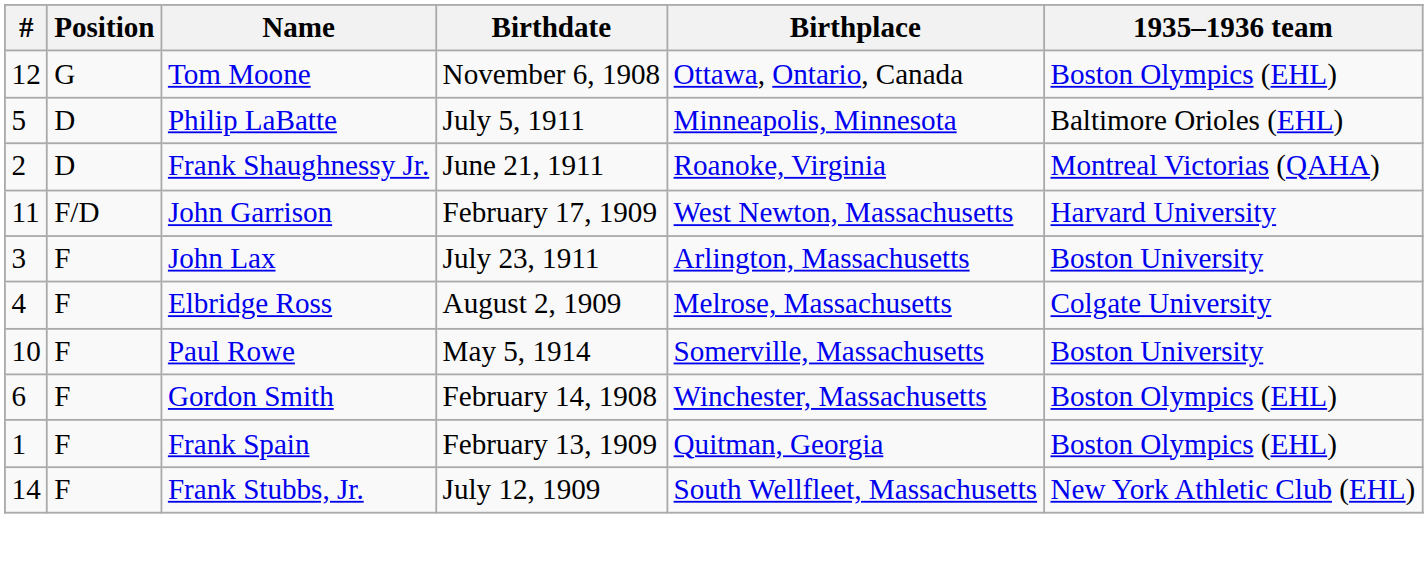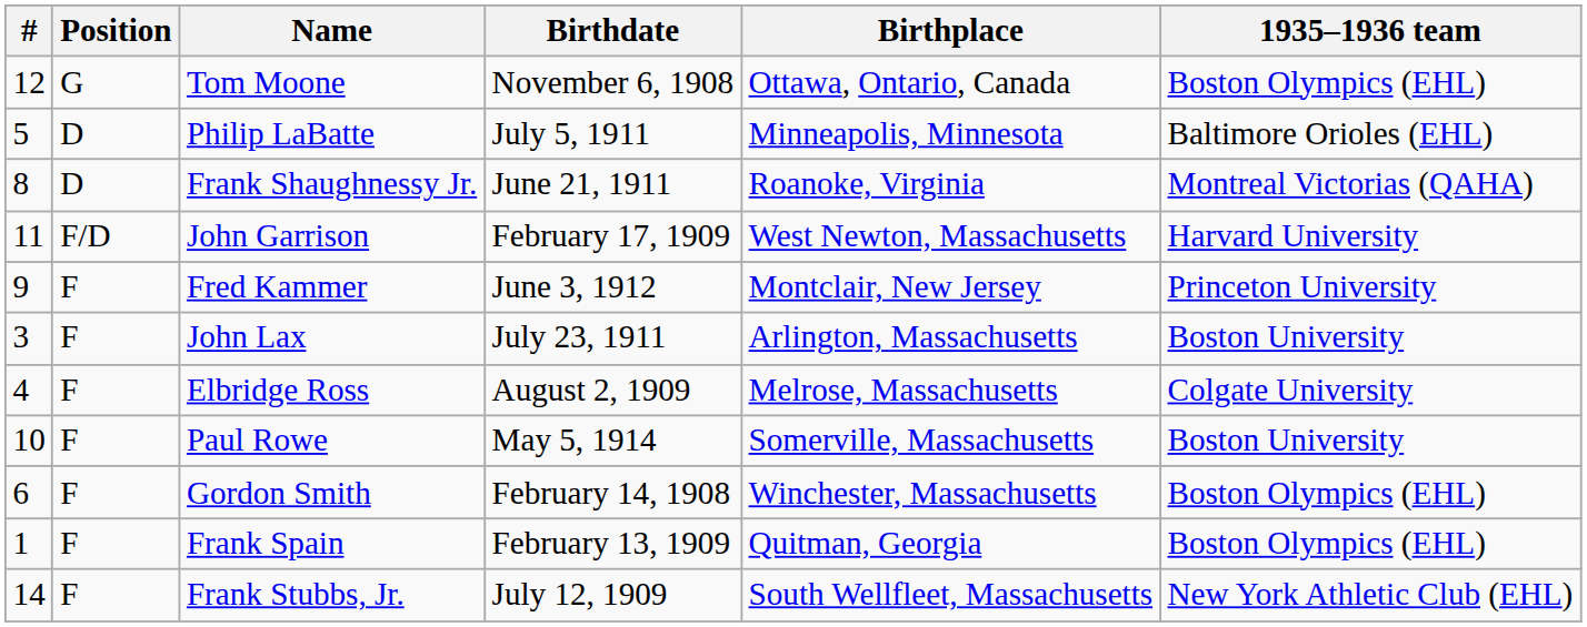 <table class="wikitable sortable">
 <tr>
 <th>#</th>
 <th>Position</th>
 <th>Name</th>
 <th>Birthdate</th>
 <th>Birthplace</th>
 <th>1935–1936 team</th>
 </tr>
 <tr>
 <td>12</td>
 <td>G</td>
 <td><a href='#'>Tom Moone</a></td>
 <td>November 6, 1908</td>
 <td><a href='#'>Ottawa</a>, <a href='#'>Ontario</a>, Canada</td>
 <td><a href='#'>Boston Olympics</a> (<a href='#'>EHL</a>)</td>
 </tr>
 <tr>
 <td>5</td>
 <td>D</td>
 <td><a href='#'>Philip LaBatte</a></td>
 <td>July 5, 1911</td>
 <td><a href='#'>Minneapolis, Minnesota</a></td>
 <td>Baltimore Orioles (<a href='#'>EHL</a>)</td>
 </tr>
 <tr>
-<td>2</td>
+<td>8</td>
 <td>D</td>
 <td><a href='#'>Frank Shaughnessy Jr.</a></td>
 <td>June 21, 1911</td>
 <td><a href='#'>Roanoke, Virginia</a></td>
 <td><a href='#'>Montreal Victorias</a> (<a href='#'>QAHA</a>)</td>
 </tr>
 <tr>
 <td>11</td>
 <td>F/D</td>
 <td><a href='#'>John Garrison</a></td>
 <td>February 17, 1909</td>
 <td><a href='#'>West Newton, Massachusetts</a></td>
 <td><a href='#'>Harvard University</a></td>
+</tr>
+<tr>
+<td>9</td>
+<td>F</td>
+<td><a href='#'>Fred Kammer</a></td>
+<td>June 3, 1912</td>
+<td><a href='#'>Montclair, New Jersey</a></td>
+<td><a href='#'>Princeton University</a></td>
 </tr>
 <tr>
 <td>3</td>
 <td>F</td>
 <td><a href='#'>John Lax</a></td>
 <td>July 23, 1911</td>
 <td><a href='#'>Arlington, Massachusetts</a></td>
 <td><a href='#'>Boston University</a></td>
 </tr>
 <tr>
 <td>4</td>
 <td>F</td>
 <td><a href='#'>Elbridge Ross</a></td>
 <td>August 2, 1909</td>
 <td><a href='#'>Melrose, Massachusetts</a></td>
 <td><a href='#'>Colgate University</a></td>
 </tr>
 <tr>
 <td>10</td>
 <td>F</td>
 <td><a href='#'>Paul Rowe</a></td>
 <td>May 5, 1914</td>
 <td><a href='#'>Somerville, Massachusetts</a></td>
 <td><a href='#'>Boston University</a></td>
 </tr>
 <tr>
 <td>6</td>
 <td>F</td>
 <td><a href='#'>Gordon Smith</a></td>
 <td>February 14, 1908</td>
 <td><a href='#'>Winchester, Massachusetts</a></td>
 <td><a href='#'>Boston Olympics</a> (<a href='#'>EHL</a>)</td>
 </tr>
 <tr>
 <td>1</td>
 <td>F</td>
 <td><a href='#'>Frank Spain</a></td>
 <td>February 13, 1909</td>
 <td><a href='#'>Quitman, Georgia</a></td>
 <td><a href='#'>Boston Olympics</a> (<a href='#'>EHL</a>)</td>
 </tr>
 <tr>
 <td>14</td>
 <td>F</td>
 <td><a href='#'>Frank Stubbs, Jr.</a></td>
 <td>July 12, 1909</td>
 <td><a href='#'>South Wellfleet, Massachusetts</a></td>
 <td><a href='#'>New York Athletic Club</a> (<a href='#'>EHL</a>)</td>
 </tr>
 </table>
